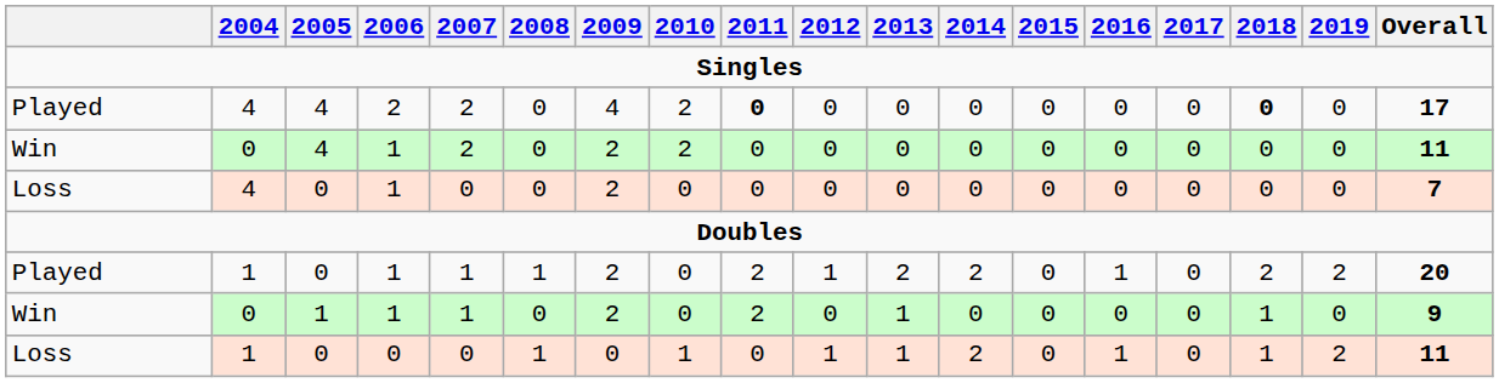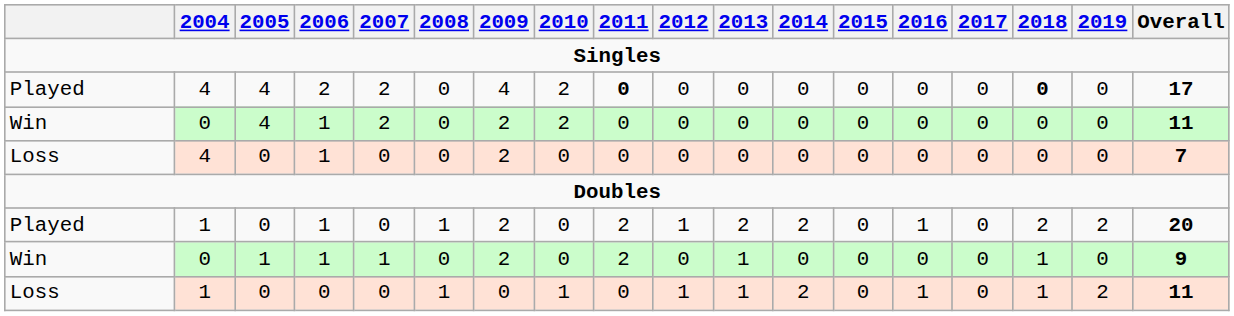 <table class=wikitable style=text-align:center;font-size:100%>
 <tr>
 <th width=100></th>
 <th><a href='#'>2004</a></th>
 <th><a href='#'>2005</a></th>
 <th><a href='#'>2006</a></th>
 <th><a href='#'>2007</a></th>
 <th><a href='#'>2008</a></th>
 <th><a href='#'>2009</a></th>
 <th><a href='#'>2010</a></th>
 <th><a href='#'>2011</a></th>
 <th><a href='#'>2012</a></th>
 <th><a href='#'>2013</a></th>
 <th><a href='#'>2014</a></th>
 <th><a href='#'>2015</a></th>
 <th><a href='#'>2016</a></th>
 <th><a href='#'>2017</a></th>
 <th><a href='#'>2018</a></th>
 <th><a href='#'>2019</a></th>
 <th>Overall</th>
 </tr>
 <tr>
 <td colspan=18><strong>Singles</strong></td>
 </tr>
 <tr>
 <td style=text-align:left>Played</td>
 <td>4</td>
 <td>4</td>
 <td>2</td>
 <td>2</td>
 <td>0</td>
 <td>4</td>
 <td>2</td>
 <td><strong>0</strong></td>
 <td>0</td>
 <td>0</td>
 <td>0</td>
 <td>0</td>
 <td>0</td>
 <td>0</td>
 <td><strong>0</strong></td>
 <td>0</td>
 <td><strong>17</strong></td>
 </tr>
 <tr>
 <td style=text-align:left>Win</td>
 <td bgcolor=cbfdcb>0</td>
 <td bgcolor=cbfdcb>4</td>
 <td bgcolor=cbfdcb>1</td>
 <td bgcolor=cbfdcb>2</td>
 <td bgcolor=cbfdcb>0</td>
 <td bgcolor=cbfdcb>2</td>
 <td bgcolor=cbfdcb>2</td>
 <td bgcolor=cbfdcb>0</td>
 <td bgcolor=cbfdcb>0</td>
 <td bgcolor=cbfdcb>0</td>
 <td bgcolor=cbfdcb>0</td>
 <td bgcolor=cbfdcb>0</td>
 <td bgcolor=cbfdcb>0</td>
 <td bgcolor=cbfdcb>0</td>
 <td bgcolor=cbfdcb>0</td>
 <td bgcolor=cbfdcb>0</td>
 <td bgcolor=cbfdcb><strong>11</strong></td>
 </tr>
 <tr>
 <td style=text-align:left>Loss</td>
 <td bgcolor=ffe2d6>4</td>
 <td bgcolor=ffe2d6>0</td>
 <td bgcolor=ffe2d6>1</td>
 <td bgcolor=ffe2d6>0</td>
 <td bgcolor=ffe2d6>0</td>
 <td bgcolor=ffe2d6>2</td>
 <td bgcolor=ffe2d6>0</td>
 <td bgcolor=ffe2d6>0</td>
 <td bgcolor=ffe2d6>0</td>
 <td bgcolor=ffe2d6>0</td>
 <td bgcolor=ffe2d6>0</td>
 <td bgcolor=ffe2d6>0</td>
 <td bgcolor=ffe2d6>0</td>
 <td bgcolor=ffe2d6>0</td>
 <td bgcolor=ffe2d6>0</td>
 <td bgcolor=ffe2d6>0</td>
 <td bgcolor=ffe2d6><strong>7</strong></td>
 </tr>
 <tr>
 <td colspan=18><strong>Doubles</strong></td>
 </tr>
 <tr>
 <td style=text-align:left>Played</td>
 <td>1</td>
 <td>0</td>
 <td>1</td>
-<td>1</td>
+<td>0</td>
 <td>1</td>
 <td>2</td>
 <td>0</td>
 <td>2</td>
 <td>1</td>
 <td>2</td>
 <td>2</td>
 <td>0</td>
 <td>1</td>
 <td>0</td>
 <td>2</td>
 <td>2</td>
 <td><strong>20</strong></td>
 </tr>
 <tr>
 <td style=text-align:left>Win</td>
 <td bgcolor=cbfdcb>0</td>
 <td bgcolor=cbfdcb>1</td>
 <td bgcolor=cbfdcb>1</td>
 <td bgcolor=cbfdcb>1</td>
 <td bgcolor=cbfdcb>0</td>
 <td bgcolor=cbfdcb>2</td>
 <td bgcolor=cbfdcb>0</td>
 <td bgcolor=cbfdcb>2</td>
 <td bgcolor=cbfdcb>0</td>
 <td bgcolor=cbfdcb>1</td>
 <td bgcolor=cbfdcb>0</td>
 <td bgcolor=cbfdcb>0</td>
 <td bgcolor=cbfdcb>0</td>
 <td bgcolor=cbfdcb>0</td>
 <td bgcolor=cbfdcb>1</td>
 <td bgcolor=cbfdcb>0</td>
 <td bgcolor=cbfdcb><strong>9</strong></td>
 </tr>
 <tr>
 <td style=text-align:left>Loss</td>
 <td bgcolor=ffe2d6>1</td>
 <td bgcolor=ffe2d6>0</td>
 <td bgcolor=ffe2d6>0</td>
 <td bgcolor=ffe2d6>0</td>
 <td bgcolor=ffe2d6>1</td>
 <td bgcolor=ffe2d6>0</td>
 <td bgcolor=ffe2d6>1</td>
 <td bgcolor=ffe2d6>0</td>
 <td bgcolor=ffe2d6>1</td>
 <td bgcolor=ffe2d6>1</td>
 <td bgcolor=ffe2d6>2</td>
 <td bgcolor=ffe2d6>0</td>
 <td bgcolor=ffe2d6>1</td>
 <td bgcolor=ffe2d6>0</td>
 <td bgcolor=ffe2d6>1</td>
 <td bgcolor=ffe2d6>2</td>
 <td bgcolor=ffe2d6><strong>11</strong></td>
 </tr>
 </table>
